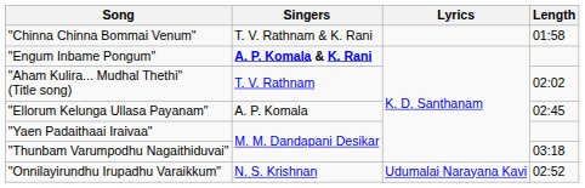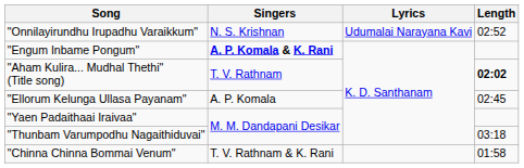 <table class="wikitable">
 <tr>
 <th>Song</th>
 <th>Singers</th>
 <th>Lyrics</th>
 <th>Length</th>
 </tr>
 <tr>
-<td>"Chinna Chinna Bommai Venum"</td>
-<td>T. V. Rathnam & K. Rani</td>
-<td></td>
-<td>01:58</td>
+<td>"Onnilayirundhu Irupadhu Varaikkum"</td>
+<td><a href='#'>N. S. Krishnan</a></td>
+<td><a href='#'>Udumalai Narayana Kavi</a></td>
+<td>02:52</td>
 </tr>
 <tr>
 <td>"Engum Inbame Pongum"</td>
 <td><strong><a href='#'>A. P. Komala</a> & <a href='#'>K. Rani</a></strong></td>
 <td rowspan="5"><a href='#'>K. D. Santhanam</a></td>
 <td></td>
 </tr>
 <tr>
 <td>"Aham Kulira... Mudhal Thethi"<br>(Title song)</td>
 <td><a href='#'>T. V. Rathnam</a></td>
-<td>02:02</td>
+<td><strong>02:02</strong></td>
 </tr>
 <tr>
 <td>"Ellorum Kelunga Ullasa Payanam"</td>
 <td>A. P. Komala</td>
 <td>02:45</td>
 </tr>
 <tr>
 <td>"Yaen Padaithaai Iraivaa"</td>
 <td rowspan=2><a href='#'>M. M. Dandapani Desikar</a></td>
 <td></td>
 </tr>
 <tr>
 <td>"Thunbam Varumpodhu Nagaithiduvai"</td>
 <td>03:18</td>
 </tr>
 <tr>
-<td>"Onnilayirundhu Irupadhu Varaikkum"</td>
-<td><a href='#'>N. S. Krishnan</a></td>
-<td><a href='#'>Udumalai Narayana Kavi</a></td>
-<td>02:52</td>
+<td>"Chinna Chinna Bommai Venum"</td>
+<td>T. V. Rathnam & K. Rani</td>
+<td></td>
+<td>01:58</td>
 </tr>
 </table>
